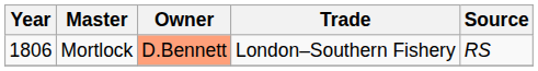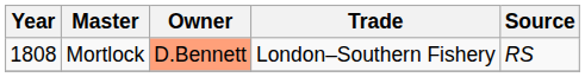 <table class=" wikitable">
 <tr>
 <th>Year</th>
 <th>Master</th>
 <th>Owner</th>
 <th>Trade</th>
 <th>Source</th>
 </tr>
 <tr>
-<td>1806</td>
+<td>1808</td>
 <td>Mortlock</td>
 <td style="background: lightsalmon;">D.Bennett</td>
 <td>London–Southern Fishery</td>
 <td><em>RS</em></td>
 </tr>
 <tr>
 </tr>
 </table>
